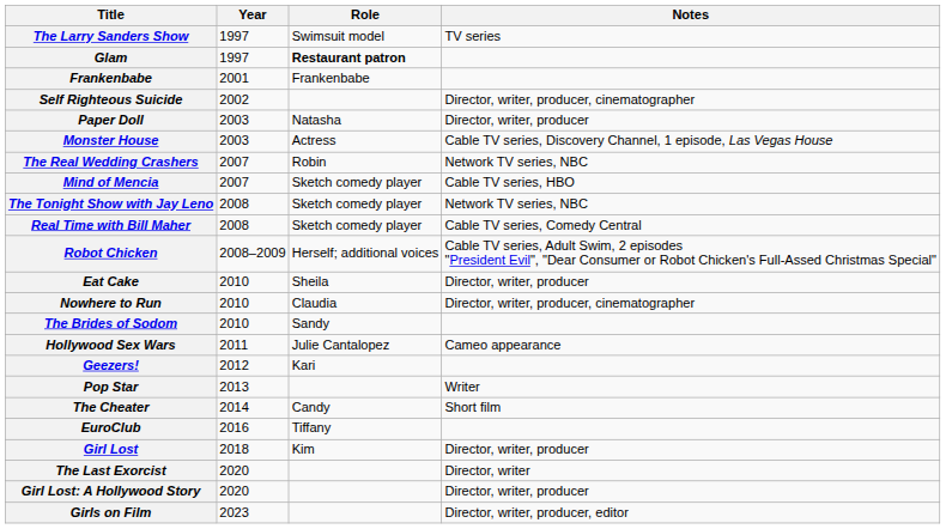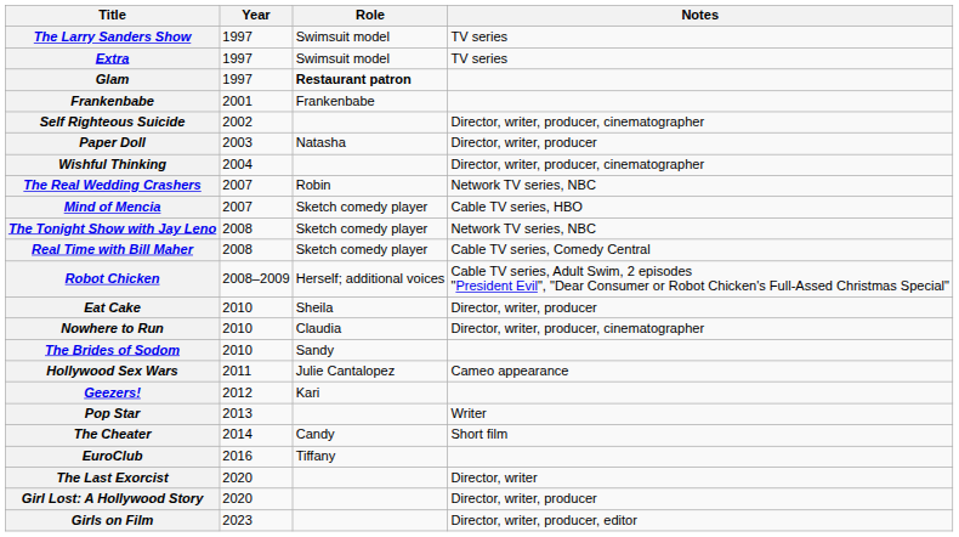 <table class="wikitable plainrowheaders sortable">
 <tr>
 <th scope="col">Title</th>
 <th scope="col">Year</th>
 <th scope="col">Role</th>
 <th scope="col" class="unsortable">Notes</th>
 </tr>
 <tr>
 <th scope="row"><em><a href='#'>The Larry Sanders Show</a></em></th>
+<td>1997</td>
+<td>Swimsuit model</td>
+<td>TV series</td>
+</tr>
+<tr>
+<th scope="row"><em><a href='#'>Extra</a></em></th>
 <td>1997</td>
 <td>Swimsuit model</td>
 <td>TV series</td>
 </tr>
 <tr>
 <th scope="row"><em>Glam</em></th>
 <td>1997</td>
 <td><strong>Restaurant patron</strong></td>
 <td></td>
 </tr>
 <tr>
 <th scope="row"><em>Frankenbabe</em></th>
 <td>2001</td>
 <td>Frankenbabe</td>
 <td></td>
 </tr>
 <tr>
 <th scope="row"><em>Self Righteous Suicide</em></th>
 <td>2002</td>
 <td></td>
 <td>Director, writer, producer, cinematographer</td>
 </tr>
 <tr>
 <th scope="row"><em>Paper Doll</em></th>
 <td>2003</td>
 <td>Natasha</td>
 <td>Director, writer, producer</td>
 </tr>
 <tr>
-<th scope="row"><em><a href='#'>Monster House</a></em></th>
-<td>2003</td>
-<td>Actress</td>
-<td>Cable TV series, Discovery Channel, 1 episode, <em>Las Vegas House</em></td>
+<th scope="row"><em>Wishful Thinking</em></th>
+<td>2004</td>
+<td></td>
+<td>Director, writer, producer, cinematographer</td>
 </tr>
 <tr>
 <th scope="row"><em><a href='#'>The Real Wedding Crashers</a></em></th>
 <td>2007</td>
 <td>Robin</td>
 <td>Network TV series, NBC</td>
 </tr>
 <tr>
 <th scope="row"><em><a href='#'>Mind of Mencia</a></em></th>
 <td>2007</td>
 <td>Sketch comedy player</td>
 <td>Cable TV series, HBO</td>
 </tr>
 <tr>
 <th scope="row"><em><a href='#'>The Tonight Show with Jay Leno</a></em></th>
 <td>2008</td>
 <td>Sketch comedy player</td>
 <td>Network TV series, NBC</td>
 </tr>
 <tr>
 <th scope="row"><em><a href='#'>Real Time with Bill Maher</a></em></th>
 <td>2008</td>
 <td>Sketch comedy player</td>
 <td>Cable TV series, Comedy Central</td>
 </tr>
 <tr>
 <th scope="row"><em><a href='#'>Robot Chicken</a></em></th>
 <td>2008–2009</td>
 <td>Herself; additional voices</td>
 <td>Cable TV series, Adult Swim, 2 episodes<br>"<a href='#'>President Evil</a>", "Dear Consumer or Robot Chicken's Full-Assed Christmas Special"</td>
 </tr>
 <tr>
 <th scope="row"><em>Eat Cake</em></th>
 <td>2010</td>
 <td>Sheila</td>
 <td>Director, writer, producer</td>
 </tr>
 <tr>
 <th scope="row"><em>Nowhere to Run</em></th>
 <td>2010</td>
 <td>Claudia</td>
 <td>Director, writer, producer, cinematographer</td>
 </tr>
 <tr>
 <th scope="row"><em><a href='#'>The Brides of Sodom</a></em></th>
 <td>2010</td>
 <td>Sandy</td>
 <td></td>
 </tr>
 <tr>
 <th scope="row"><em>Hollywood Sex Wars</em></th>
 <td>2011</td>
 <td>Julie Cantalopez</td>
 <td>Cameo appearance</td>
 </tr>
 <tr>
 <th scope="row"><em><a href='#'>Geezers!</a></em></th>
 <td>2012</td>
 <td>Kari</td>
 <td></td>
 </tr>
 <tr>
 <th scope="row"><em>Pop Star</em></th>
 <td>2013</td>
 <td></td>
 <td>Writer</td>
 </tr>
 <tr>
 <th scope="row"><em>The Cheater</em></th>
 <td>2014</td>
 <td>Candy</td>
 <td>Short film</td>
 </tr>
 <tr>
 <th scope="row"><em>EuroClub</em></th>
 <td>2016</td>
 <td>Tiffany</td>
 <td></td>
 </tr>
 <tr>
-<th scope="row"><em><a href='#'>Girl Lost</a></em></th>
-<td>2018</td>
-<td>Kim</td>
-<td>Director, writer, producer</td>
-</tr>
-<tr>
 <th scope="row"><em>The Last Exorcist</em></th>
 <td>2020</td>
 <td></td>
 <td>Director, writer</td>
 </tr>
 <tr>
 <th scope="row"><em>Girl Lost: A Hollywood Story</em></th>
 <td>2020</td>
 <td></td>
 <td>Director, writer, producer</td>
 </tr>
 <tr>
 <th scope="row"><em>Girls on Film</em></th>
 <td>2023</td>
 <td></td>
 <td>Director, writer, producer, editor</td>
 </tr>
 </table>
